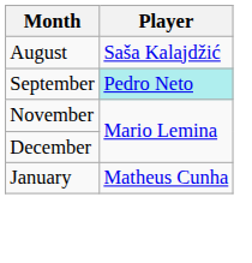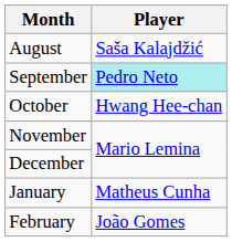 <table class="wikitable" style="text-align:left">
 <tr>
 <th>Month</th>
 <th>Player</th>
 </tr>
 <tr>
 <td>August</td>
 <td> <a href='#'>Saša Kalajdžić</a></td>
 </tr>
 <tr>
 <td>September</td>
 <td style="background: paleturquoise;"> <a href='#'>Pedro Neto</a></td>
 </tr>
 <tr>
+<td>October</td>
+<td> <a href='#'>Hwang Hee-chan</a></td>
+</tr>
+<tr>
 <td>November</td>
 <td rowspan="2"> <a href='#'>Mario Lemina</a></td>
 </tr>
 <tr>
 <td>December</td>
 </tr>
 <tr>
 <td>January</td>
 <td> <a href='#'>Matheus Cunha</a></td>
 </tr>
+<tr>
+<td>February</td>
+<td> <a href='#'>João Gomes</a></td>
+</tr>
 </table>
